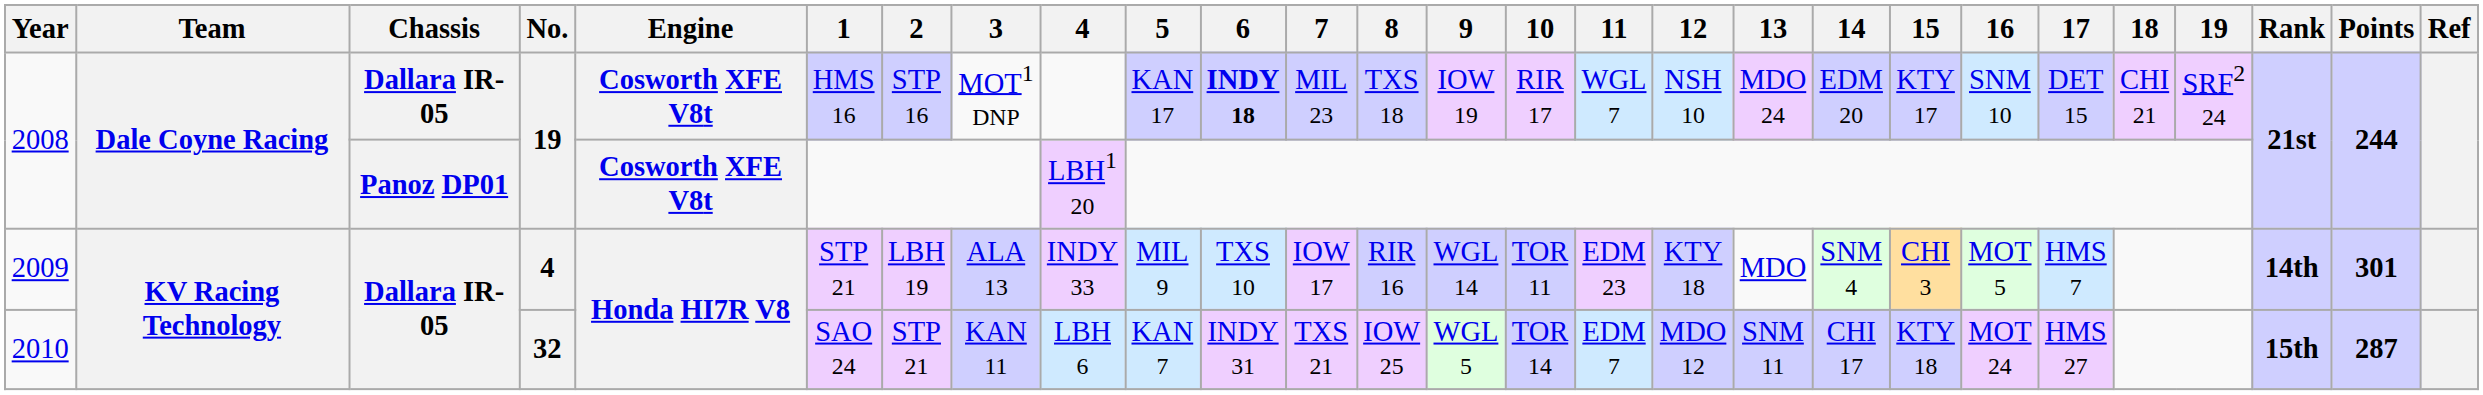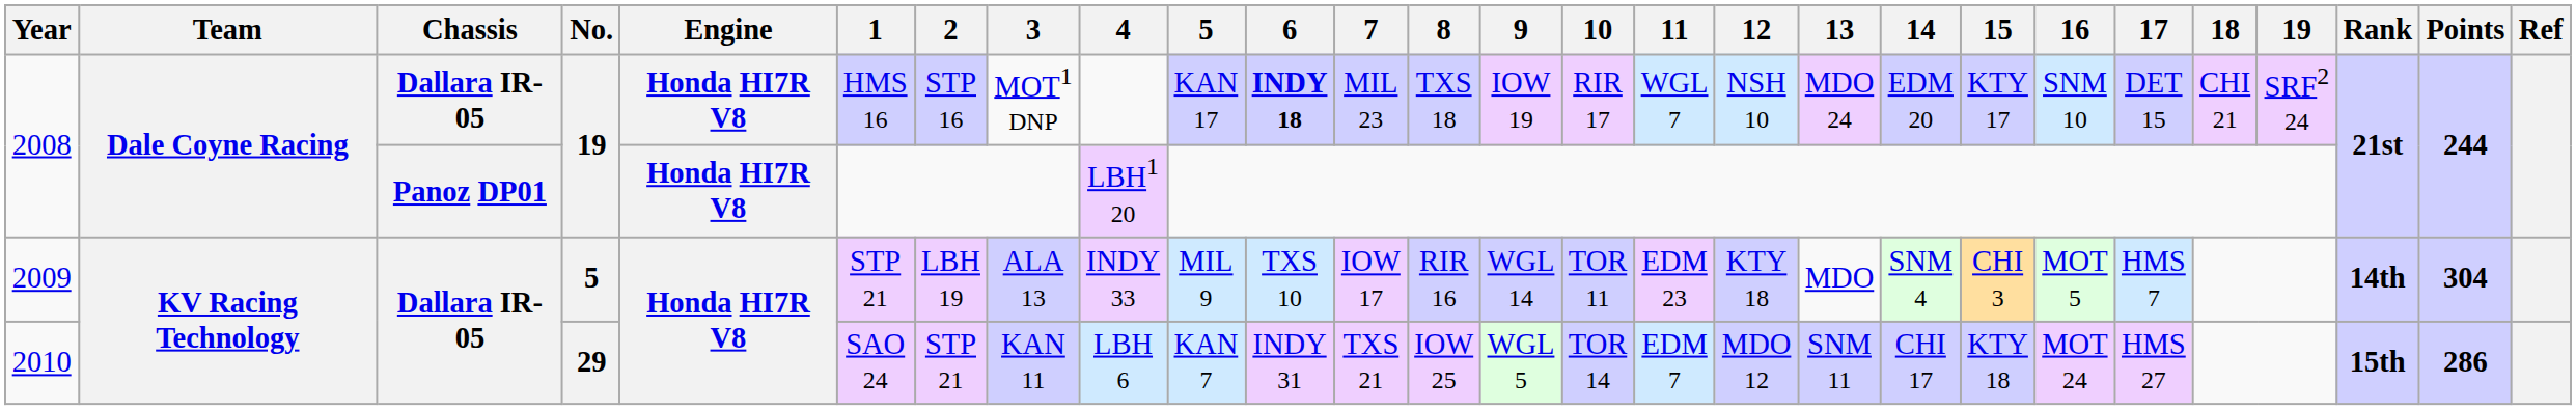 <table class="wikitable" style="text-align:center; font-size:90%">
 <tr>
 <th>Year</th>
 <th>Team</th>
 <th>Chassis</th>
 <th>No.</th>
 <th>Engine</th>
 <th>1</th>
 <th>2</th>
 <th>3</th>
 <th>4</th>
 <th>5</th>
 <th>6</th>
 <th>7</th>
 <th>8</th>
 <th>9</th>
 <th>10</th>
 <th>11</th>
 <th>12</th>
 <th>13</th>
 <th>14</th>
 <th>15</th>
 <th>16</th>
 <th>17</th>
 <th>18</th>
 <th>19</th>
 <th>Rank</th>
 <th>Points</th>
 <th>Ref</th>
 </tr>
 <tr>
 <td rowspan=2><a href='#'>2008</a></td>
 <th rowspan=2><a href='#'>Dale Coyne Racing</a></th>
 <th><a href='#'>Dallara</a> IR-05</th>
 <th rowspan=2>19</th>
-<th><a href='#'>Cosworth</a> <a href='#'>XFE</a> <a href='#'>V8</a><a href='#'>t</a></th>
+<th><a href='#'>Honda</a> <a href='#'>HI7R</a> <a href='#'>V8</a></th>
 <td style="background:#CFCFFF;"><a href='#'>HMS</a><br><small>16</small></td>
 <td style="background:#CFCFFF;"><a href='#'>STP</a><br><small>16</small></td>
 <td><a href='#'>MOT</a><sup>1</sup><br><small>DNP</small></td>
 <td></td>
 <td style="background:#CFCFFF;"><a href='#'>KAN</a><br><small>17</small></td>
 <td style="background:#CFCFFF;"><strong><a href='#'>INDY</a><br><small>18</small></strong></td>
 <td style="background:#CFCFFF;"><a href='#'>MIL</a><br><small>23</small></td>
 <td style="background:#CFCFFF;"><a href='#'>TXS</a><br><small>18</small></td>
 <td style="background:#EFCFFF;"><a href='#'>IOW</a><br><small>19</small></td>
 <td style="background:#EFCFFF;"><a href='#'>RIR</a><br><small>17</small></td>
 <td style="background:#CFEAFF;"><a href='#'>WGL</a><br><small>7</small></td>
 <td style="background:#CFEAFF;"><a href='#'>NSH</a><br><small>10</small></td>
 <td style="background:#EFCFFF;"><a href='#'>MDO</a><br><small>24</small></td>
 <td style="background:#CFCFFF;"><a href='#'>EDM</a><br><small>20</small></td>
 <td style="background:#CFCFFF;"><a href='#'>KTY</a><br><small>17</small></td>
 <td style="background:#CFEAFF;"><a href='#'>SNM</a><br><small>10</small></td>
 <td style="background:#CFCFFF;"><a href='#'>DET</a><br><small>15</small></td>
 <td style="background:#EFCFFF;"><a href='#'>CHI</a><br><small>21</small></td>
 <td style="background:#EFCFFF;"><a href='#'>SRF</a><sup>2</sup><br><small>24</small></td>
 <th rowspan=2 style="background:#CFCFFF;"><strong>21st</strong></th>
 <th rowspan=2 style="background:#CFCFFF;"><strong>244</strong></th>
 <th rowspan=2></th>
 </tr>
 <tr>
 <th><a href='#'>Panoz</a> <a href='#'>DP01</a></th>
-<th><a href='#'>Cosworth</a> <a href='#'>XFE</a> <a href='#'>V8</a><a href='#'>t</a></th>
+<th><a href='#'>Honda</a> <a href='#'>HI7R</a> <a href='#'>V8</a></th>
 <td colspan=3></td>
 <td style="background:#EFCFFF;"><a href='#'>LBH</a><sup>1</sup><br><small>20</small></td>
 <td colspan=15></td>
 </tr>
 <tr>
 <td><a href='#'>2009</a></td>
 <th rowspan=2><a href='#'>KV Racing Technology</a></th>
 <th rowspan=2><a href='#'>Dallara</a> IR-05</th>
-<th>4</th>
+<th>5</th>
 <th rowspan=2><a href='#'>Honda</a> <a href='#'>HI7R</a> <a href='#'>V8</a></th>
 <td style="background:#EFCFFF;"><a href='#'>STP</a><br><small>21</small></td>
 <td style="background:#EFCFFF;"><a href='#'>LBH</a><br><small>19</small></td>
 <td style="background:#CFCFFF;"><a href='#'>ALA</a><br><small>13</small></td>
 <td style="background:#EFCFFF;"><a href='#'>INDY</a><br><small>33</small></td>
 <td style="background:#CFEAFF;"><a href='#'>MIL</a><br><small>9</small></td>
 <td style="background:#CFEAFF;"><a href='#'>TXS</a><br><small>10</small></td>
 <td style="background:#EFCFFF;"><a href='#'>IOW</a><br><small>17</small></td>
 <td style="background:#CFCFFF;"><a href='#'>RIR</a><br><small>16</small></td>
 <td style="background:#CFCFFF;"><a href='#'>WGL</a><br><small>14</small></td>
 <td style="background:#CFCFFF;"><a href='#'>TOR</a><br><small>11</small></td>
 <td style="background:#EFCFFF;"><a href='#'>EDM</a><br><small>23</small></td>
 <td style="background:#CFCFFF;"><a href='#'>KTY</a><br><small>18</small></td>
 <td><a href='#'>MDO</a></td>
 <td style="background:#DFFFDF;"><a href='#'>SNM</a><br><small>4</small></td>
 <td style="background:#FFDF9F;"><a href='#'>CHI</a><br><small>3</small></td>
 <td style="background:#DFFFDF;"><a href='#'>MOT</a><br><small>5</small></td>
 <td style="background:#CFEAFF;"><a href='#'>HMS</a><br><small>7</small></td>
 <td colspan=2></td>
 <th style="background:#CFCFFF;"><strong>14th</strong></th>
-<th style="background:#CFCFFF;"><strong>301</strong></th>
+<th style="background:#CFCFFF;"><strong>304</strong></th>
 <th></th>
 </tr>
 <tr>
 <td><a href='#'>2010</a></td>
-<th>32</th>
+<th>29</th>
 <td style="background:#EFCFFF;"><a href='#'>SAO</a><br><small>24</small></td>
 <td style="background:#EFCFFF;"><a href='#'>STP</a><br><small>21</small></td>
 <td style="background:#CFCFFF;"><a href='#'>KAN</a><br><small>11</small></td>
 <td style="background:#CFEAFF;"><a href='#'>LBH</a><br><small>6</small></td>
 <td style="background:#CFEAFF;"><a href='#'>KAN</a><br><small>7</small></td>
 <td style="background:#EFCFFF;"><a href='#'>INDY</a><br><small>31</small></td>
 <td style="background:#EFCFFF;"><a href='#'>TXS</a><br><small>21</small></td>
 <td style="background:#EFCFFF;"><a href='#'>IOW</a><br><small>25</small></td>
 <td style="background:#DFFFDF;"><a href='#'>WGL</a><br><small>5</small></td>
 <td style="background:#CFCFFF;"><a href='#'>TOR</a><br><small>14</small></td>
 <td style="background:#CFEAFF;"><a href='#'>EDM</a><br><small>7</small></td>
 <td style="background:#CFCFFF;"><a href='#'>MDO</a><br><small>12</small></td>
 <td style="background:#CFCFFF;"><a href='#'>SNM</a><br><small>11</small></td>
 <td style="background:#CFCFFF;"><a href='#'>CHI</a><br><small>17</small></td>
 <td style="background:#CFCFFF;"><a href='#'>KTY</a><br><small>18</small></td>
 <td style="background:#EFCFFF;"><a href='#'>MOT</a><br><small>24</small></td>
 <td style="background:#EFCFFF;"><a href='#'>HMS</a><br><small>27</small></td>
 <td colspan=2></td>
 <th style="background:#CFCFFF;"><strong>15th</strong></th>
-<th style="background:#CFCFFF;"><strong>287</strong></th>
+<th style="background:#CFCFFF;"><strong>286</strong></th>
 <th></th>
 </tr>
 </table>
